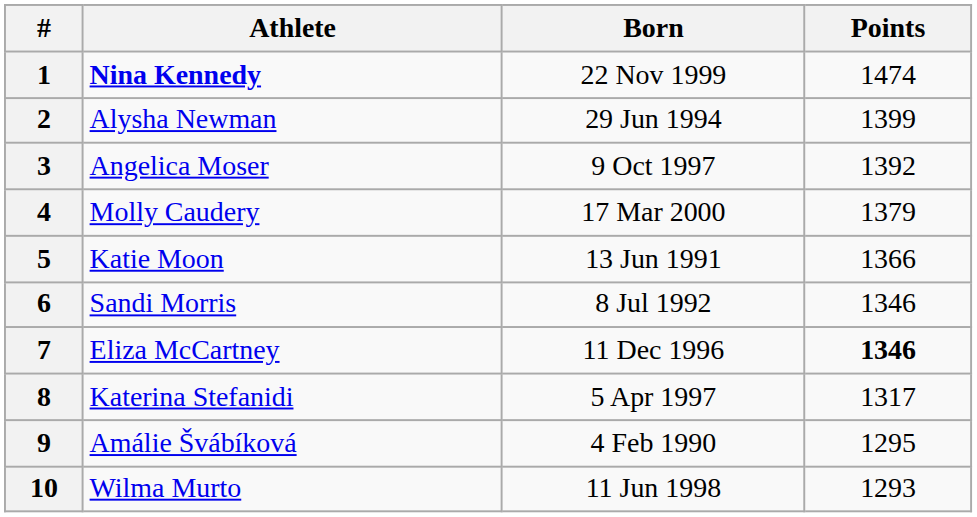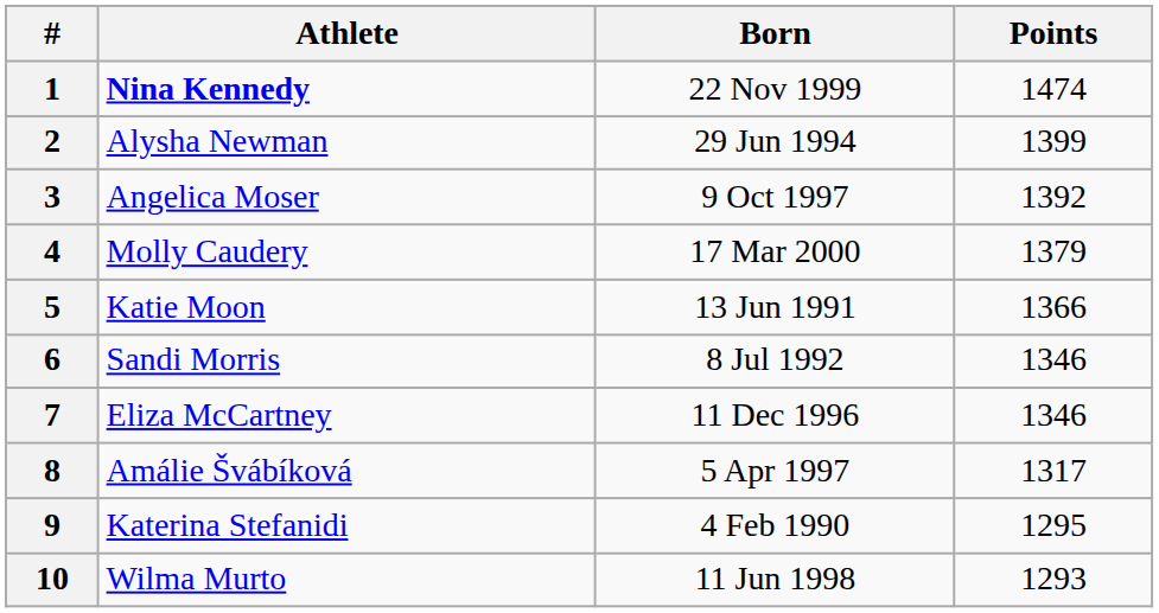 <table class="wikitable" width=80% style="font-size:90%; text-align:center;">
 <tr>
 <th>#</th>
 <th>Athlete</th>
 <th>Born</th>
 <th>Points</th>
 </tr>
 <tr>
 <th>1</th>
 <td align=left><strong> <a href='#'>Nina Kennedy</a></strong></td>
 <td>22 Nov 1999</td>
 <td>1474</td>
 </tr>
 <tr>
 <th>2</th>
 <td align=left> <a href='#'>Alysha Newman</a></td>
 <td>29 Jun 1994</td>
 <td>1399</td>
 </tr>
 <tr>
 <th>3</th>
 <td align=left> <a href='#'>Angelica Moser</a></td>
 <td>9 Oct 1997</td>
 <td>1392</td>
 </tr>
 <tr>
 <th>4</th>
 <td align=left> <a href='#'>Molly Caudery</a></td>
 <td>17 Mar 2000</td>
 <td>1379</td>
 </tr>
 <tr>
 <th>5</th>
 <td align=left> <a href='#'>Katie Moon</a></td>
 <td>13 Jun 1991</td>
 <td>1366</td>
 </tr>
 <tr>
 <th>6</th>
 <td align=left> <a href='#'>Sandi Morris</a></td>
 <td>8 Jul 1992</td>
 <td>1346</td>
 </tr>
 <tr>
 <th>7</th>
 <td align=left> <a href='#'>Eliza McCartney</a></td>
 <td>11 Dec 1996</td>
-<td><strong>1346</strong></td>
+<td>1346</td>
 </tr>
 <tr>
 <th>8</th>
-<td align=left> <a href='#'>Katerina Stefanidi</a></td>
+<td align=left> <a href='#'>Amálie Švábíková</a></td>
 <td>5 Apr 1997</td>
 <td>1317</td>
 </tr>
 <tr>
 <th>9</th>
-<td align=left> <a href='#'>Amálie Švábíková</a></td>
+<td align=left> <a href='#'>Katerina Stefanidi</a></td>
 <td>4 Feb 1990</td>
 <td>1295</td>
 </tr>
 <tr>
 <th>10</th>
 <td align=left> <a href='#'>Wilma Murto</a></td>
 <td>11 Jun 1998</td>
 <td>1293</td>
 </tr>
 </table>
